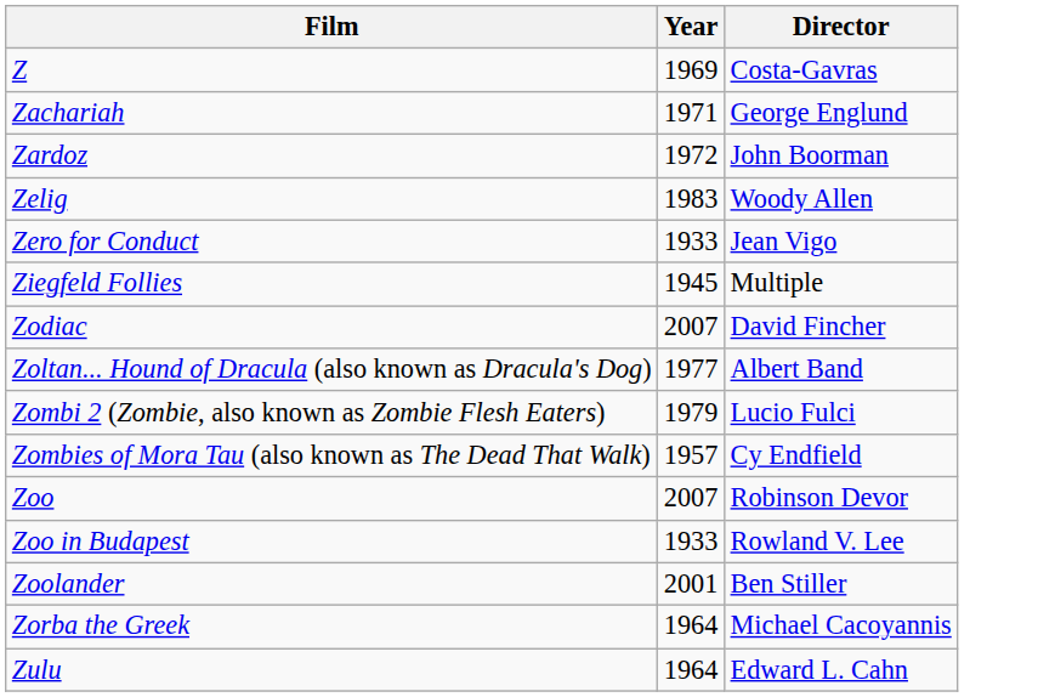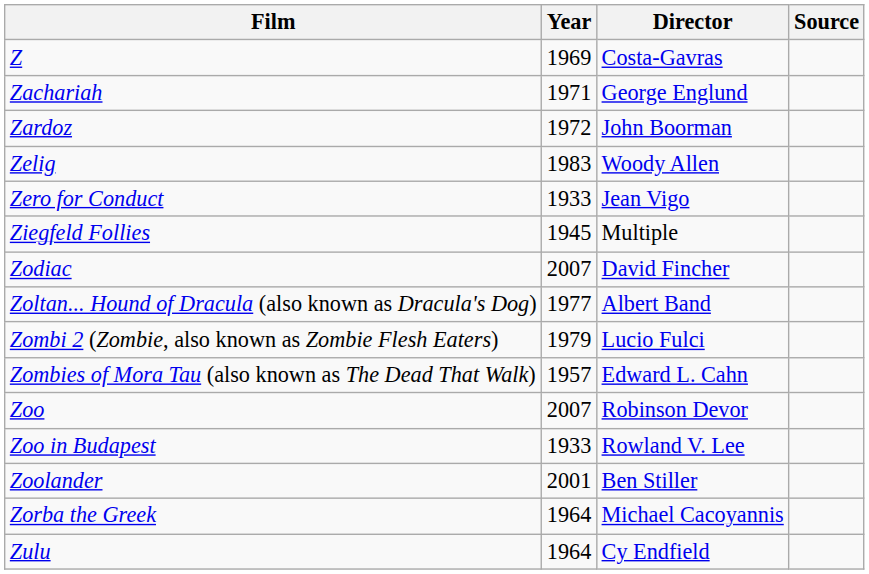 <table class="wikitable sortable">
 <tr>
 <th>Film</th>
 <th>Year</th>
 <th>Director</th>
+<th class="unsortable">Source</th>
 </tr>
 <tr>
 <td><em><a href='#'>Z</a></em></td>
 <td>1969</td>
 <td><a href='#'>Costa-Gavras</a></td>
+<td></td>
 </tr>
 <tr>
 <td><em><a href='#'>Zachariah</a></em></td>
 <td>1971</td>
 <td><a href='#'>George Englund</a></td>
+<td></td>
 </tr>
 <tr>
 <td><em><a href='#'>Zardoz</a></em></td>
 <td>1972</td>
 <td><a href='#'>John Boorman</a></td>
+<td></td>
 </tr>
 <tr>
 <td><em><a href='#'>Zelig</a></em></td>
 <td>1983</td>
 <td><a href='#'>Woody Allen</a></td>
+<td></td>
 </tr>
 <tr>
 <td><em><a href='#'>Zero for Conduct</a></em></td>
 <td>1933</td>
 <td><a href='#'>Jean Vigo</a></td>
+<td></td>
 </tr>
 <tr>
 <td><em><a href='#'>Ziegfeld Follies</a></em></td>
 <td>1945</td>
 <td>Multiple</td>
+<td></td>
 </tr>
 <tr>
 <td><em><a href='#'>Zodiac</a></em></td>
 <td>2007</td>
 <td><a href='#'>David Fincher</a></td>
+<td></td>
 </tr>
 <tr>
 <td><em><a href='#'>Zoltan... Hound of Dracula</a></em> (also known as <em>Dracula's Dog</em>)</td>
 <td>1977</td>
 <td><a href='#'>Albert Band</a></td>
+<td></td>
 </tr>
 <tr>
 <td><em><a href='#'>Zombi 2</a></em> (<em>Zombie</em>, also known as <em>Zombie Flesh Eaters</em>)</td>
 <td>1979</td>
 <td><a href='#'>Lucio Fulci</a></td>
+<td></td>
 </tr>
 <tr>
 <td><em><a href='#'>Zombies of Mora Tau</a></em> (also known as <em>The Dead That Walk</em>)</td>
 <td>1957</td>
-<td><a href='#'>Cy Endfield</a></td>
+<td><a href='#'>Edward L. Cahn</a></td>
+<td></td>
 </tr>
 <tr>
 <td><em><a href='#'>Zoo</a></em></td>
 <td>2007</td>
 <td><a href='#'>Robinson Devor</a></td>
+<td></td>
 </tr>
 <tr>
 <td><em><a href='#'>Zoo in Budapest</a></em></td>
 <td>1933</td>
 <td><a href='#'>Rowland V. Lee</a></td>
+<td></td>
 </tr>
 <tr>
 <td><em><a href='#'>Zoolander</a></em></td>
 <td>2001</td>
 <td><a href='#'>Ben Stiller</a></td>
+<td></td>
 </tr>
 <tr>
 <td><em><a href='#'>Zorba the Greek</a></em></td>
 <td>1964</td>
 <td><a href='#'>Michael Cacoyannis</a></td>
+<td></td>
 </tr>
 <tr>
 <td><em><a href='#'>Zulu</a></em></td>
 <td>1964</td>
-<td><a href='#'>Edward L. Cahn</a></td>
+<td><a href='#'>Cy Endfield</a></td>
+<td></td>
 </tr>
 </table>
